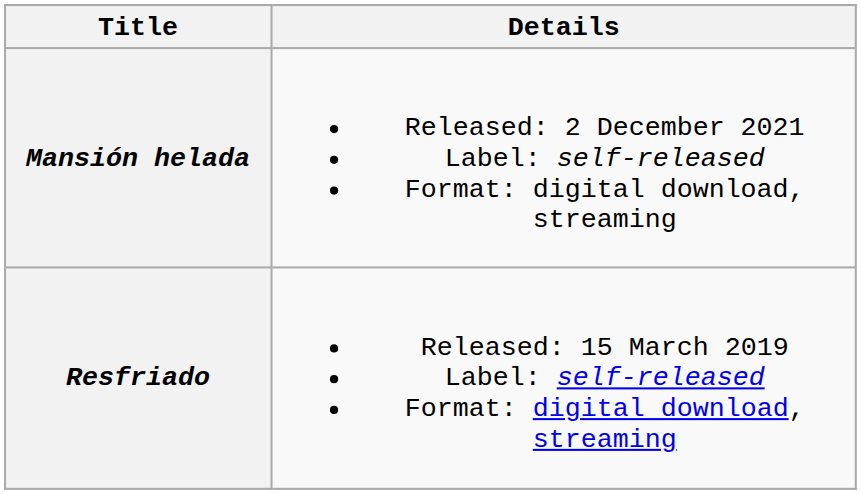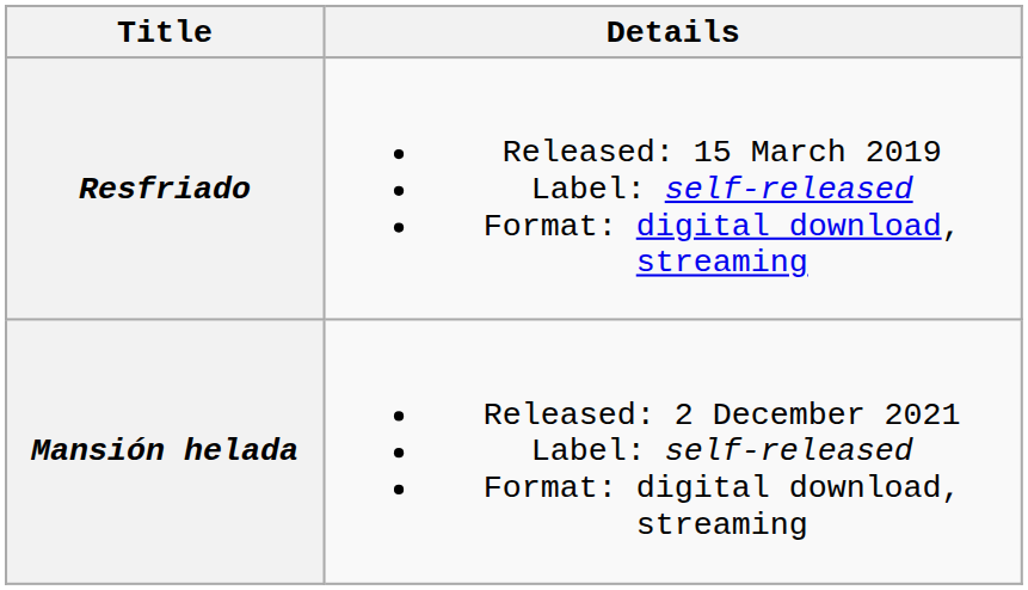 <table class="wikitable plainrowheaders" style="text-align:center">
 <tr>
 <th scope="col" style="width:9.5em">Title</th>
 <th scope="col" style="width:21.5em">Details</th>
 </tr>
 <tr>
+<th scope="row"><em>Resfriado</em></th>
+<td><br><ul><li>Released: 15 March 2019</li><li>Label: <em><a href='#'>self-released</a></em></li><li>Format: <a href='#'>digital download</a>, <a href='#'>streaming</a></li></ul></td>
+</tr>
+<tr>
 <th scope="row"><em>Mansión helada</em></th>
 <td><br><ul><li>Released: 2 December 2021</li><li>Label: <em>self-released</em></li><li>Format: digital download, streaming</li></ul></td>
 </tr>
-<tr>
-<th scope="row"><em>Resfriado</em></th>
-<td><br><ul><li>Released: 15 March 2019</li><li>Label: <em><a href='#'>self-released</a></em></li><li>Format: <a href='#'>digital download</a>, <a href='#'>streaming</a></li></ul></td>
-</tr>
 </table>
